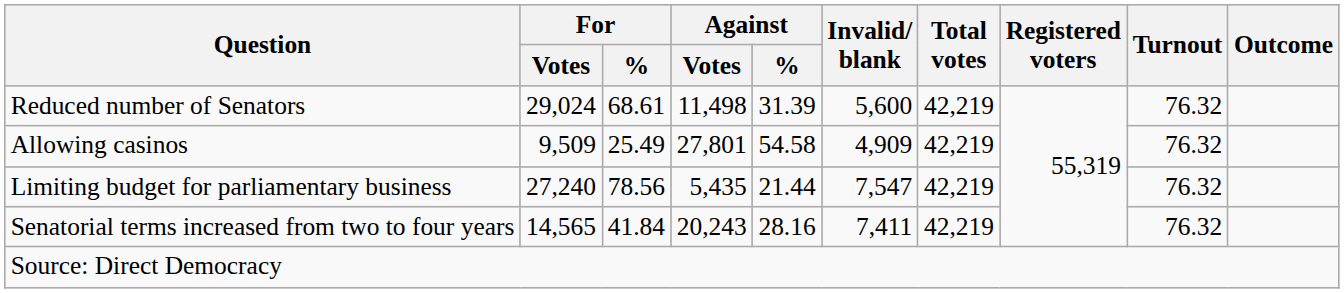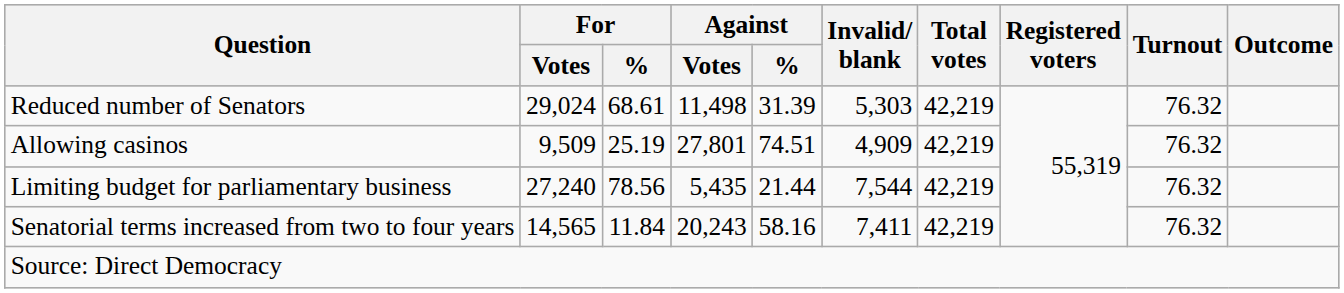 <table class=wikitable style=text-align:right>
 <tr>
 <th rowspan=2>Question</th>
 <th colspan=2>For</th>
 <th colspan=2>Against</th>
 <th rowspan=2>Invalid/<br>blank</th>
 <th rowspan=2>Total<br>votes</th>
 <th rowspan=2>Registered<br>voters</th>
 <th rowspan=2>Turnout</th>
 <th rowspan=2>Outcome</th>
 </tr>
 <tr>
 <th>Votes</th>
 <th>%</th>
 <th>Votes</th>
 <th>%</th>
 </tr>
 <tr>
 <td align=left>Reduced number of Senators</td>
 <td>29,024</td>
 <td>68.61</td>
 <td>11,498</td>
 <td>31.39</td>
-<td>5,600</td>
+<td>5,303</td>
 <td>42,219</td>
 <td rowspan=4>55,319</td>
 <td>76.32</td>
 <td></td>
 </tr>
 <tr>
 <td align=left>Allowing casinos</td>
 <td>9,509</td>
-<td>25.49</td>
+<td>25.19</td>
 <td>27,801</td>
-<td>54.58</td>
+<td>74.51</td>
 <td>4,909</td>
 <td>42,219</td>
 <td>76.32</td>
 <td></td>
 </tr>
 <tr>
 <td align=left>Limiting budget for parliamentary business</td>
 <td>27,240</td>
 <td>78.56</td>
 <td>5,435</td>
 <td>21.44</td>
-<td>7,547</td>
+<td>7,544</td>
 <td>42,219</td>
 <td>76.32</td>
 <td></td>
 </tr>
 <tr>
 <td align=left>Senatorial terms increased from two to four years</td>
 <td>14,565</td>
-<td>41.84</td>
+<td>11.84</td>
 <td>20,243</td>
-<td>28.16</td>
+<td>58.16</td>
 <td>7,411</td>
 <td>42,219</td>
 <td>76.32</td>
 <td></td>
 </tr>
 <tr>
 <td colspan=12 align=left>Source: Direct Democracy</td>
 </tr>
 </table>
